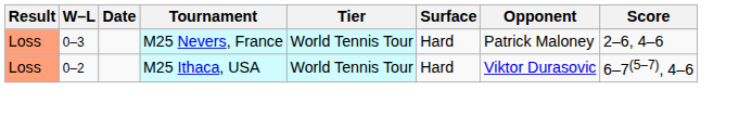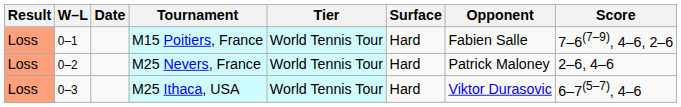 <table class="sortable wikitable">
 <tr>
 <th>Result</th>
 <th class="unsortable">W–L</th>
 <th>Date</th>
 <th>Tournament</th>
 <th>Tier</th>
 <th>Surface</th>
 <th>Opponent</th>
 <th class="unsortable">Score</th>
 </tr>
 <tr>
 <td bgcolor=FFA07A>Loss</td>
-<td><small>0–3</small></td>
+<td><small>0–1</small></td>
+<td></td>
+<td style="background:#cffcff;">M15 <a href='#'>Poitiers</a>, France</td>
+<td style="background:#cffcff;">World Tennis Tour</td>
+<td>Hard</td>
+<td> Fabien Salle</td>
+<td>7–6<sup>(7–9)</sup>, 4–6, 2–6</td>
+</tr>
+<tr>
+<td bgcolor=FFA07A>Loss</td>
+<td><small>0–2</small></td>
 <td></td>
 <td style="background:#cffcff;">M25 <a href='#'>Nevers</a>, France</td>
 <td style="background:#cffcff;">World Tennis Tour</td>
 <td>Hard</td>
 <td> Patrick Maloney</td>
 <td>2–6, 4–6</td>
 </tr>
 <tr>
 <td bgcolor=FFA07A>Loss</td>
-<td><small>0–2</small></td>
+<td><small>0–3</small></td>
 <td></td>
 <td style="background:#cffcff;">M25 <a href='#'>Ithaca</a>, USA</td>
 <td style="background:#cffcff;">World Tennis Tour</td>
 <td>Hard</td>
 <td> <a href='#'>Viktor Durasovic</a></td>
 <td>6–7<sup>(5–7)</sup>, 4–6</td>
 </tr>
 </table>
